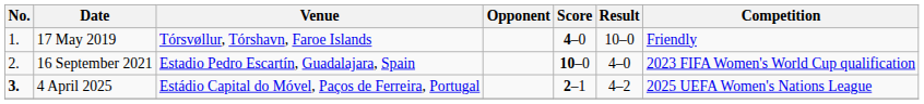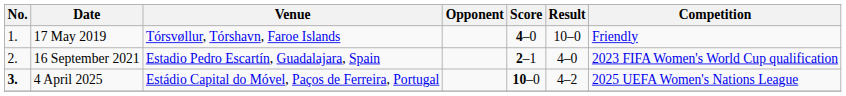 <table class="wikitable sortable">
 <tr>
 <th>No.</th>
 <th>Date</th>
 <th>Venue</th>
 <th>Opponent</th>
 <th>Score</th>
 <th>Result</th>
 <th>Competition</th>
 </tr>
 <tr>
 <td>1.</td>
 <td>17 May 2019</td>
 <td><a href='#'>Tórsvøllur</a>, <a href='#'>Tórshavn</a>, <a href='#'>Faroe Islands</a></td>
 <td></td>
 <td align=center><strong>4</strong>–0</td>
 <td align=center>10–0</td>
 <td><a href='#'>Friendly</a></td>
 </tr>
 <tr>
 <td>2.</td>
 <td>16 September 2021</td>
 <td><a href='#'>Estadio Pedro Escartín</a>, <a href='#'>Guadalajara</a>, <a href='#'>Spain</a></td>
 <td></td>
-<td align=center><strong>10</strong>–0</td>
+<td align=center><strong>2</strong>–1</td>
 <td align=center>4–0</td>
 <td><a href='#'>2023 FIFA Women's World Cup qualification</a></td>
 </tr>
 <tr>
 <td><strong>3.</strong></td>
 <td>4 April 2025</td>
 <td><a href='#'>Estádio Capital do Móvel</a>, <a href='#'>Paços de Ferreira</a>, <a href='#'>Portugal</a></td>
 <td></td>
-<td align=center><strong>2</strong>–1</td>
+<td align=center><strong>10</strong>–0</td>
 <td align=center>4–2</td>
 <td><a href='#'>2025 UEFA Women's Nations League</a></td>
 </tr>
 <tr>
 </tr>
 </table>
